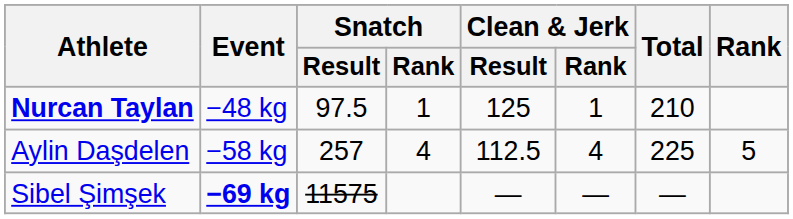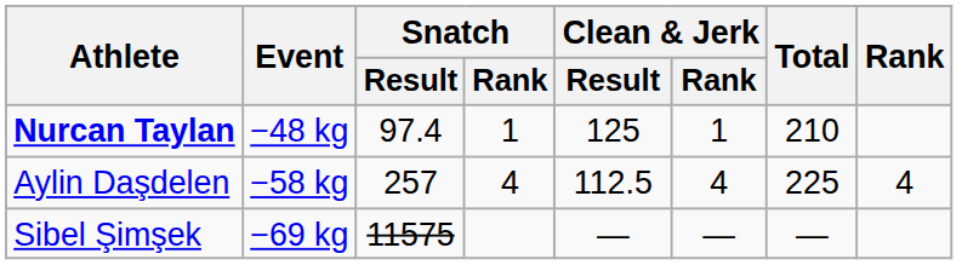 <table class="wikitable" style="font-size:90%">
 <tr>
 <th rowspan="2">Athlete</th>
 <th rowspan="2">Event</th>
 <th colspan="2">Snatch</th>
 <th colspan="2">Clean & Jerk</th>
 <th rowspan="2">Total</th>
 <th rowspan="2">Rank</th>
 </tr>
 <tr style="font-size:95%">
 <th>Result</th>
 <th>Rank</th>
 <th>Result</th>
 <th>Rank</th>
 </tr>
 <tr align=center>
 <td align=left><strong><a href='#'>Nurcan Taylan</a></strong></td>
 <td align=left><a href='#'>−48 kg</a></td>
-<td>97.5 </td>
+<td>97.4 </td>
 <td>1</td>
 <td>125</td>
 <td>1</td>
 <td>210 </td>
 <td></td>
 </tr>
 <tr align=center>
 <td align=left><a href='#'>Aylin Daşdelen</a></td>
 <td align=left><a href='#'>−58 kg</a></td>
 <td>257</td>
 <td>4</td>
 <td>112.5</td>
 <td>4</td>
 <td>225</td>
-<td>5</td>
+<td>4</td>
 </tr>
 <tr align=center>
 <td align=left><a href='#'>Sibel Şimşek</a></td>
-<td align=left><strong><a href='#'>−69 kg</a></strong></td>
+<td align=left><a href='#'>−69 kg</a></td>
 <td><s>11575</s></td>
 <td></td>
 <td>—</td>
 <td>—</td>
 <td>—</td>
 <td></td>
 </tr>
 </table>
